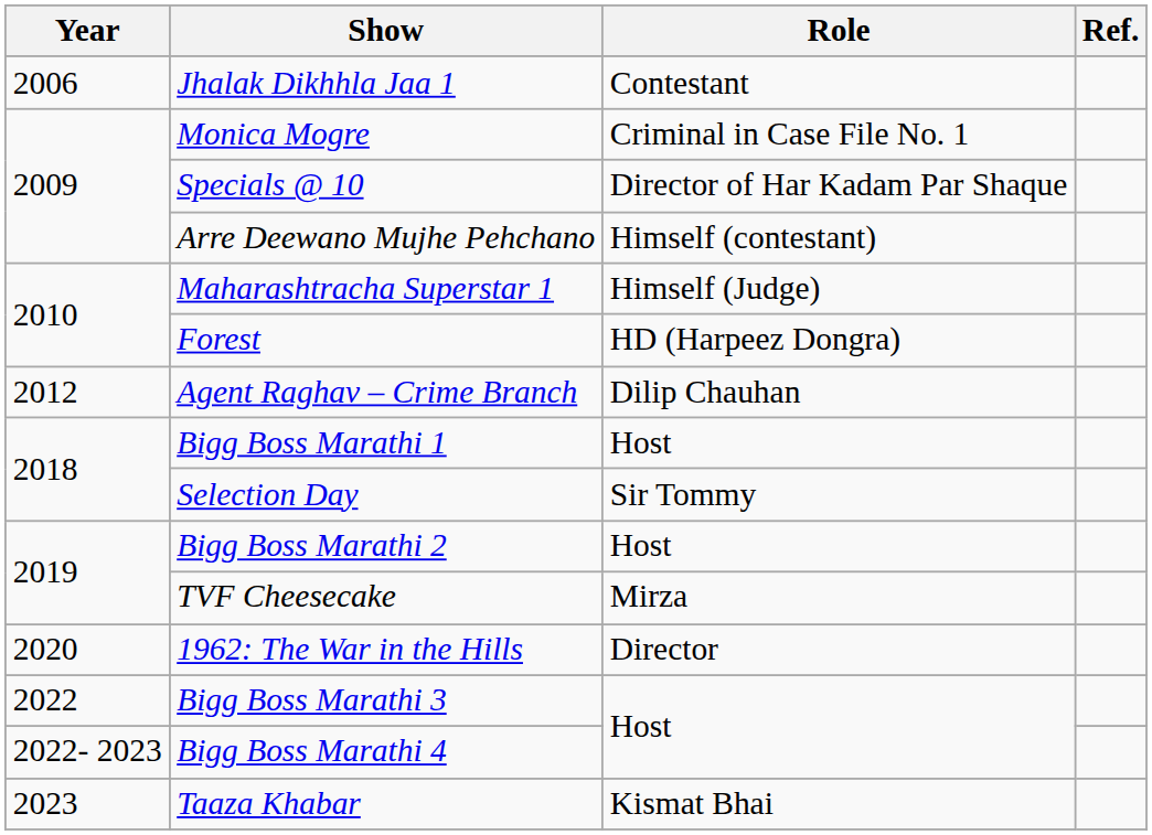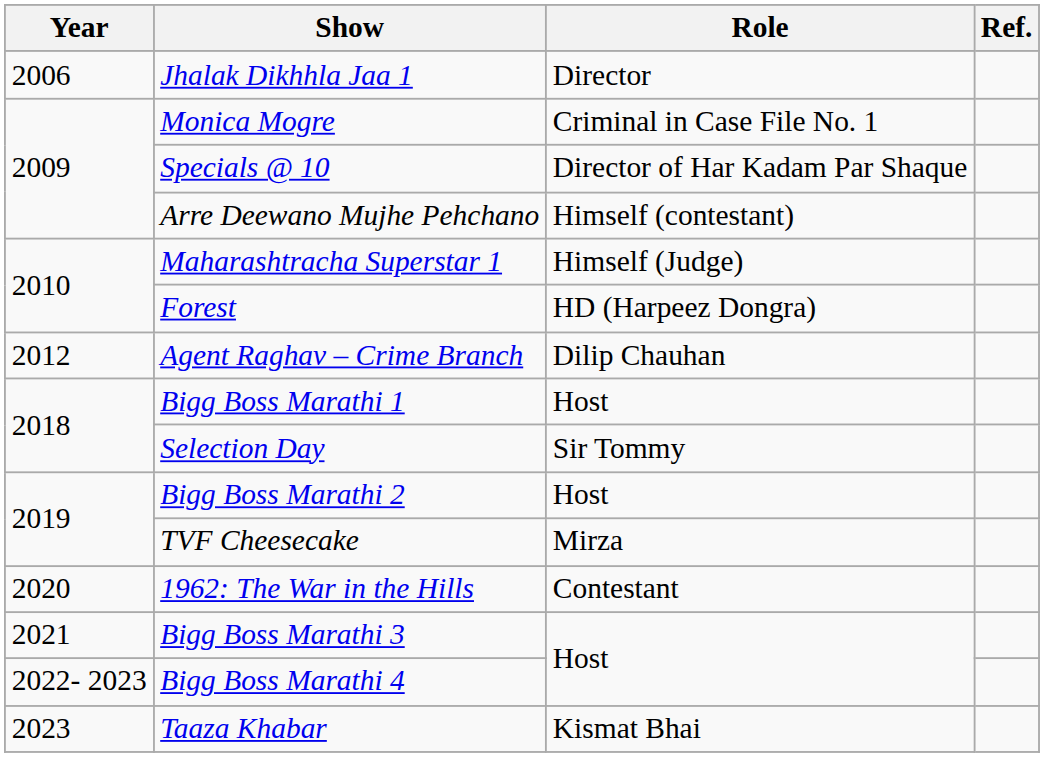 <table class="wikitable sortable">
 <tr>
 <th>Year</th>
 <th>Show</th>
 <th>Role</th>
 <th>Ref.</th>
 </tr>
 <tr>
 <td>2006</td>
 <td><em><a href='#'>Jhalak Dikhhla Jaa 1</a></em></td>
-<td>Contestant</td>
+<td>Director</td>
 <td></td>
 </tr>
 <tr>
 <td rowspan="3">2009</td>
 <td><em><a href='#'>Monica Mogre</a></em></td>
 <td>Criminal in Case File No. 1</td>
 <td></td>
 </tr>
 <tr>
 <td><em><a href='#'>Specials @ 10</a></em></td>
 <td>Director of Har Kadam Par Shaque</td>
 <td></td>
 </tr>
 <tr>
 <td><em>Arre Deewano Mujhe Pehchano</em></td>
 <td>Himself (contestant)</td>
 <td></td>
 </tr>
 <tr>
 <td rowspan="2">2010</td>
 <td><em><a href='#'>Maharashtracha Superstar 1</a></em></td>
 <td>Himself (Judge)</td>
 <td></td>
 </tr>
 <tr>
 <td><em><a href='#'>Forest</a></em></td>
 <td>HD (Harpeez Dongra)</td>
 <td></td>
 </tr>
 <tr>
 <td>2012</td>
 <td><em><a href='#'>Agent Raghav – Crime Branch</a></em></td>
 <td>Dilip Chauhan</td>
 <td></td>
 </tr>
 <tr>
 <td rowspan="2">2018</td>
 <td><em><a href='#'>Bigg Boss Marathi 1</a></em></td>
 <td>Host</td>
 <td></td>
 </tr>
 <tr>
 <td><em><a href='#'>Selection Day</a></em></td>
 <td>Sir Tommy</td>
 <td></td>
 </tr>
 <tr>
 <td rowspan="2">2019</td>
 <td><em><a href='#'>Bigg Boss Marathi 2</a></em></td>
 <td>Host</td>
 <td></td>
 </tr>
 <tr>
 <td><em>TVF Cheesecake</em></td>
 <td>Mirza</td>
 <td></td>
 </tr>
 <tr>
 <td>2020</td>
 <td><em><a href='#'>1962: The War in the Hills</a></em></td>
-<td>Director</td>
+<td>Contestant</td>
 <td></td>
 </tr>
 <tr>
-<td>2022</td>
+<td>2021</td>
 <td><em><a href='#'>Bigg Boss Marathi 3</a></em></td>
 <td rowspan="2">Host</td>
 <td></td>
 </tr>
 <tr>
 <td>2022- 2023</td>
 <td><em><a href='#'>Bigg Boss Marathi 4</a></em></td>
 <td></td>
 </tr>
 <tr>
 <td>2023</td>
 <td><em><a href='#'>Taaza Khabar</a></em></td>
 <td>Kismat Bhai</td>
 <td></td>
 </tr>
 </table>
